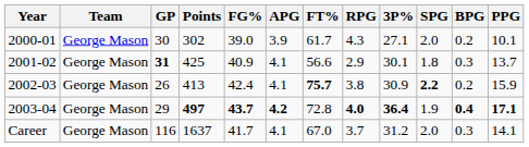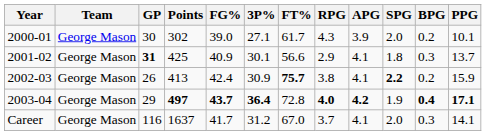 <table class="wikitable">
 <tr>
 <th>Year</th>
 <th>Team</th>
 <th>GP</th>
 <th>Points</th>
 <th>FG%</th>
-<th>APG</th>
+<th>3P%</th>
 <th>FT%</th>
 <th>RPG</th>
-<th>3P%</th>
+<th>APG</th>
 <th>SPG</th>
 <th>BPG</th>
 <th>PPG</th>
 </tr>
 <tr>
 <td>2000-01</td>
 <td><a href='#'>George Mason</a></td>
 <td>30</td>
 <td>302</td>
 <td>39.0</td>
-<td>3.9</td>
+<td>27.1</td>
 <td>61.7</td>
 <td>4.3</td>
-<td>27.1</td>
+<td>3.9</td>
 <td>2.0</td>
 <td>0.2</td>
 <td>10.1</td>
 </tr>
 <tr>
 <td>2001-02</td>
 <td>George Mason</td>
 <td><strong>31</strong></td>
 <td>425</td>
 <td>40.9</td>
-<td>4.1</td>
+<td>30.1</td>
 <td>56.6</td>
 <td>2.9</td>
-<td>30.1</td>
+<td>4.1</td>
 <td>1.8</td>
 <td>0.3</td>
 <td>13.7</td>
 </tr>
 <tr>
 <td>2002-03</td>
 <td>George Mason</td>
 <td>26</td>
 <td>413</td>
 <td>42.4</td>
-<td>4.1</td>
+<td>30.9</td>
 <td><strong>75.7</strong></td>
 <td>3.8</td>
-<td>30.9</td>
+<td>4.1</td>
 <td><strong>2.2</strong></td>
 <td>0.2</td>
 <td>15.9</td>
 </tr>
 <tr>
 <td>2003-04</td>
 <td>George Mason</td>
 <td>29</td>
 <td><strong>497</strong></td>
 <td><strong>43.7</strong></td>
-<td><strong>4.2</strong></td>
+<td><strong>36.4</strong></td>
 <td>72.8</td>
 <td><strong>4.0</strong></td>
-<td><strong>36.4</strong></td>
+<td><strong>4.2</strong></td>
 <td>1.9</td>
 <td><strong>0.4</strong></td>
 <td><strong>17.1</strong></td>
 </tr>
 <tr>
 <td>Career</td>
 <td>George Mason</td>
 <td>116</td>
 <td>1637</td>
 <td>41.7</td>
-<td>4.1</td>
+<td>31.2</td>
 <td>67.0</td>
 <td>3.7</td>
-<td>31.2</td>
+<td>4.1</td>
 <td>2.0</td>
 <td>0.3</td>
 <td>14.1</td>
 </tr>
 </table>
